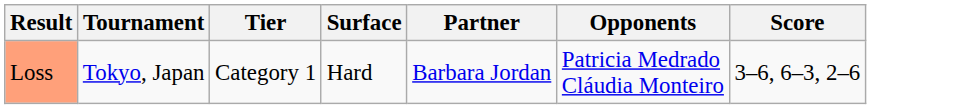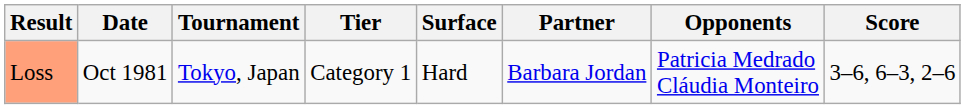 <table class="sortable wikitable">
 <tr>
 <th>Result</th>
+<th>Date</th>
 <th>Tournament</th>
 <th>Tier</th>
 <th>Surface</th>
 <th>Partner</th>
 <th>Opponents</th>
 <th class="unsortable">Score</th>
 </tr>
 <tr>
 <td style="background:#FFA07A;">Loss</td>
+<td>Oct 1981</td>
 <td><a href='#'>Tokyo</a>, Japan</td>
 <td>Category 1</td>
 <td>Hard</td>
 <td> <a href='#'>Barbara Jordan</a></td>
 <td> <a href='#'>Patricia Medrado</a><br> <a href='#'>Cláudia Monteiro</a></td>
 <td>3–6, 6–3, 2–6</td>
 </tr>
 </table>
